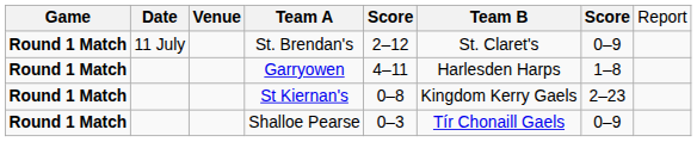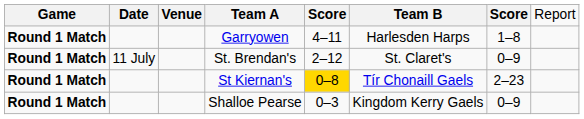 <table class="wikitable">
 <tr>
 <th>Game</th>
 <th>Date</th>
 <th>Venue</th>
 <th>Team A</th>
 <th>Score</th>
 <th>Team B</th>
 <th>Score</th>
 <td>Report</td>
+</tr>
+<tr align="center">
+<td><strong>Round 1 Match</strong></td>
+<td></td>
+<td></td>
+<td><a href='#'>Garryowen</a></td>
+<td>4–11</td>
+<td>Harlesden Harps</td>
+<td>1–8</td>
+<td></td>
 </tr>
 <tr align="center">
 <td><strong>Round 1 Match</strong></td>
 <td>11 July</td>
 <td></td>
 <td>St. Brendan's</td>
 <td>2–12</td>
 <td>St. Claret's</td>
 <td>0–9</td>
 <td></td>
 </tr>
 <tr align="center">
 <td><strong>Round 1 Match</strong></td>
 <td></td>
 <td></td>
-<td><a href='#'>Garryowen</a></td>
-<td>4–11</td>
-<td>Harlesden Harps</td>
-<td>1–8</td>
-<td></td>
-</tr>
-<tr align="center">
-<td><strong>Round 1 Match</strong></td>
-<td></td>
-<td></td>
 <td><a href='#'>St Kiernan's</a></td>
-<td>0–8</td>
-<td>Kingdom Kerry Gaels</td>
+<td style="background: gold;">0–8</td>
+<td><a href='#'>Tír Chonaill Gaels</a></td>
 <td>2–23</td>
 <td></td>
 </tr>
 <tr align="center">
 <td><strong>Round 1 Match</strong></td>
 <td></td>
 <td></td>
 <td>Shalloe Pearse</td>
 <td>0–3</td>
-<td><a href='#'>Tír Chonaill Gaels</a></td>
+<td>Kingdom Kerry Gaels</td>
 <td>0–9</td>
 <td></td>
 </tr>
 </table>
